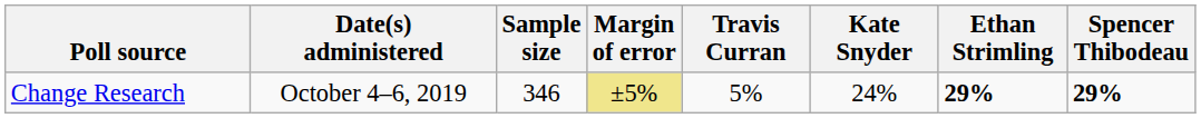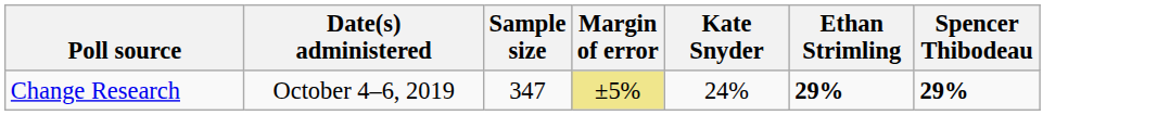 <table class="wikitable">
 <tr valign= bottom>
 <th style="width:150px;">Poll source</th>
 <th style="width:150px;">Date(s)<br>administered</th>
 <th>Sample<br>size</th>
 <th>Margin<br>of error</th>
-<th style="width:75px;">Travis<br>Curran</th>
 <th style="width:75px;">Kate<br>Snyder</th>
 <th style="width:75px;">Ethan<br>Strimling</th>
 <th style="width:75px;">Spencer<br>Thibodeau</th>
 </tr>
 <tr>
 <td><a href='#'>Change Research</a></td>
 <td align=center>October 4–6, 2019</td>
-<td align=center>346</td>
+<td align=center>347</td>
 <td align=center style="background: khaki;">±5%</td>
-<td align=center>5%</td>
 <td align=center>24%</td>
 <td><strong>29%</strong></td>
 <td><strong>29%</strong></td>
 </tr>
 </table>
